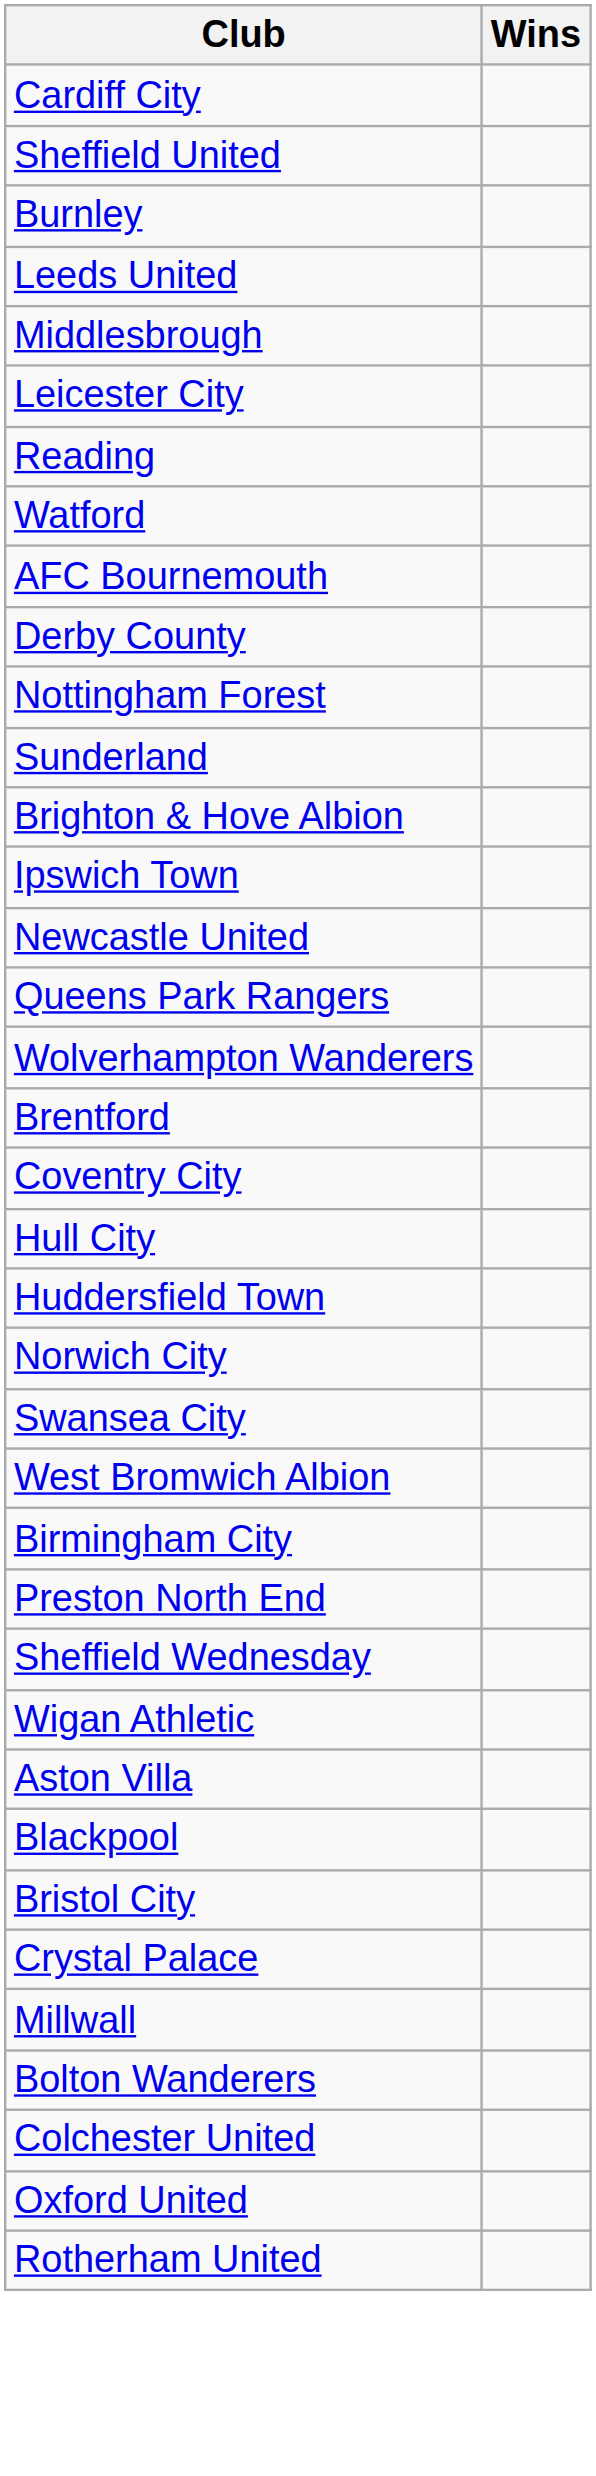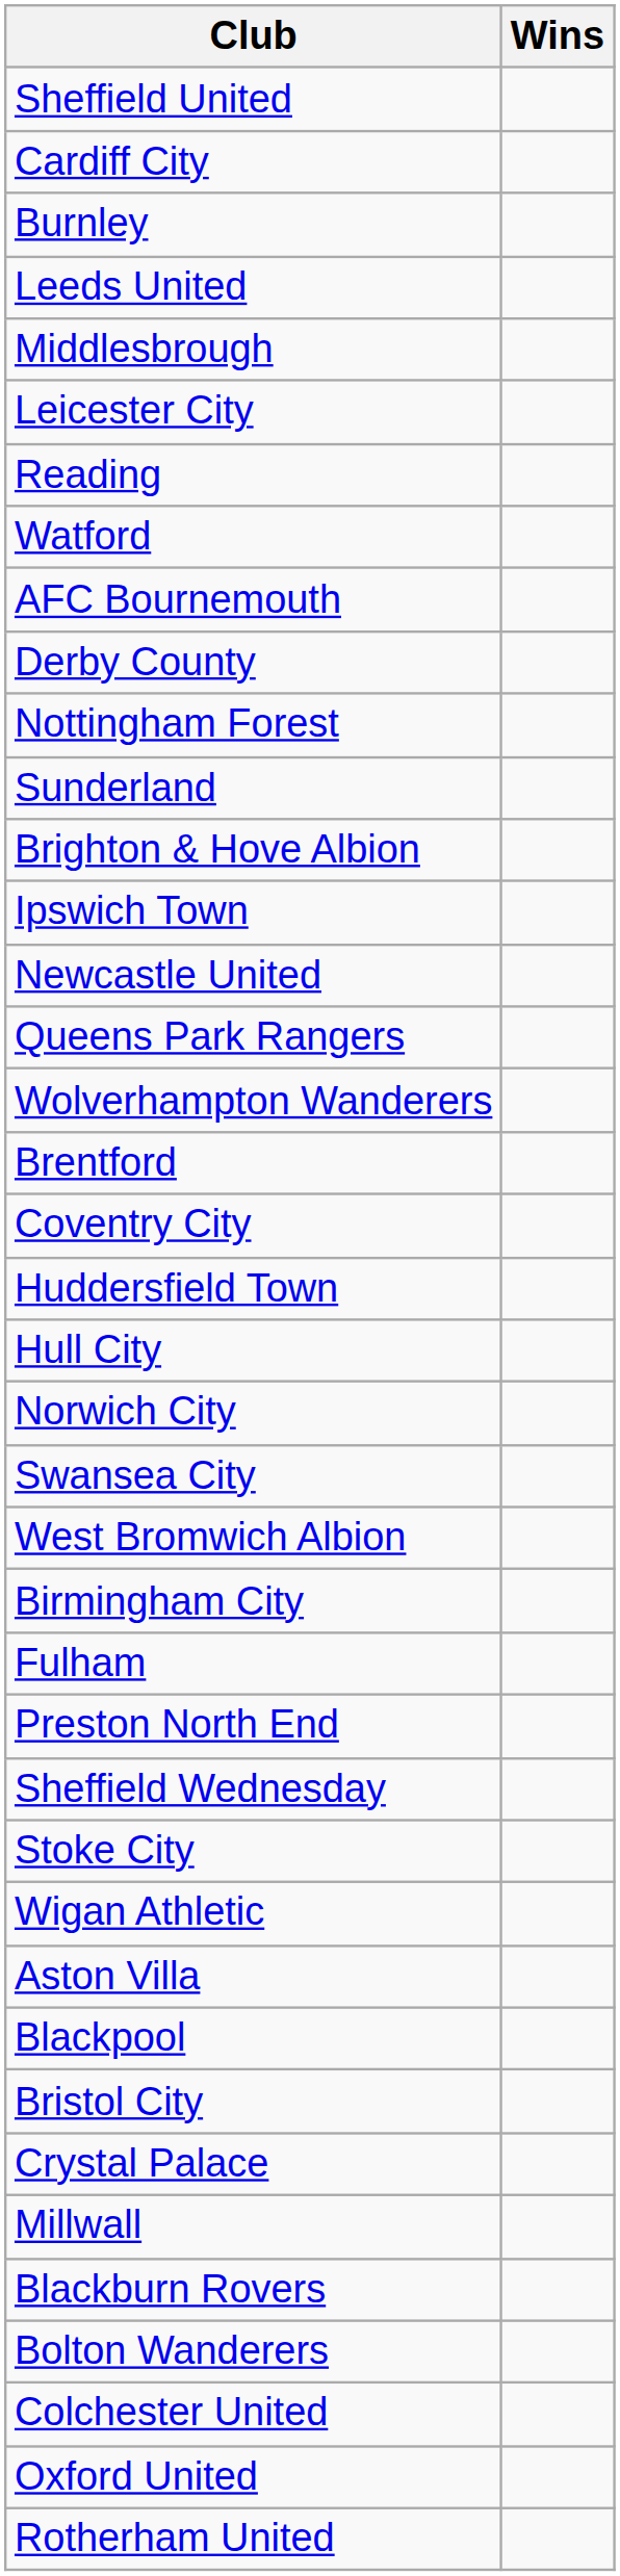 <table class="wikitable sortable">
 <tr>
 <th>Club</th>
 <th>Wins</th>
 </tr>
 <tr>
-<td><a href='#'>Cardiff City</a></td>
+<td><a href='#'>Sheffield United</a></td>
 <td style="text-align:center;"></td>
 </tr>
 <tr>
-<td><a href='#'>Sheffield United</a></td>
+<td><a href='#'>Cardiff City</a></td>
 <td style="text-align:center;"></td>
 </tr>
 <tr>
 <td><a href='#'>Burnley</a></td>
 <td style="text-align:center;"></td>
 </tr>
 <tr>
 <td><a href='#'>Leeds United</a></td>
 <td style="text-align:center;"></td>
 </tr>
 <tr>
 <td><a href='#'>Middlesbrough</a></td>
 <td style="text-align:center;"></td>
 </tr>
 <tr>
 <td><a href='#'>Leicester City</a></td>
 <td style="text-align:center;"></td>
 </tr>
 <tr>
 <td><a href='#'>Reading</a></td>
 <td style="text-align:center;"></td>
 </tr>
 <tr>
 <td><a href='#'>Watford</a></td>
 <td style="text-align:center;"></td>
 </tr>
 <tr>
 <td><a href='#'>AFC Bournemouth</a></td>
 <td style="text-align:center;"></td>
 </tr>
 <tr>
 <td><a href='#'>Derby County</a></td>
 <td style="text-align:center;"></td>
 </tr>
 <tr>
 <td><a href='#'>Nottingham Forest</a></td>
 <td style="text-align:center;"></td>
 </tr>
 <tr>
 <td><a href='#'>Sunderland</a></td>
 <td style="text-align:center;"></td>
 </tr>
 <tr>
 <td><a href='#'>Brighton & Hove Albion</a></td>
 <td style="text-align:center;"></td>
 </tr>
 <tr>
 <td><a href='#'>Ipswich Town</a></td>
 <td style="text-align:center;"></td>
 </tr>
 <tr>
 <td><a href='#'>Newcastle United</a></td>
 <td style="text-align:center;"></td>
 </tr>
 <tr>
 <td><a href='#'>Queens Park Rangers</a></td>
 <td style="text-align:center;"></td>
 </tr>
 <tr>
 <td><a href='#'>Wolverhampton Wanderers</a></td>
 <td style="text-align:center;"></td>
 </tr>
 <tr>
 <td><a href='#'>Brentford</a></td>
 <td style="text-align:center;"></td>
 </tr>
 <tr>
 <td><a href='#'>Coventry City</a></td>
 <td style="text-align:center;"></td>
 </tr>
 <tr>
-<td><a href='#'>Hull City</a></td>
+<td><a href='#'>Huddersfield Town</a></td>
 <td style="text-align:center;"></td>
 </tr>
 <tr>
-<td><a href='#'>Huddersfield Town</a></td>
+<td><a href='#'>Hull City</a></td>
 <td style="text-align:center;"></td>
 </tr>
 <tr>
 <td><a href='#'>Norwich City</a></td>
 <td style="text-align:center;"></td>
 </tr>
 <tr>
 <td><a href='#'>Swansea City</a></td>
 <td style="text-align:center;"></td>
 </tr>
 <tr>
 <td><a href='#'>West Bromwich Albion</a></td>
 <td style="text-align:center;"></td>
 </tr>
 <tr>
 <td><a href='#'>Birmingham City</a></td>
 <td style="text-align:center;"></td>
 </tr>
 <tr>
+<td><a href='#'>Fulham</a></td>
+<td style="text-align:center;"></td>
+</tr>
+<tr>
 <td><a href='#'>Preston North End</a></td>
 <td style="text-align:center;"></td>
 </tr>
 <tr>
 <td><a href='#'>Sheffield Wednesday</a></td>
+<td style="text-align:center;"></td>
+</tr>
+<tr>
+<td><a href='#'>Stoke City</a></td>
 <td style="text-align:center;"></td>
 </tr>
 <tr>
 <td><a href='#'>Wigan Athletic</a></td>
 <td style="text-align:center;"></td>
 </tr>
 <tr>
 <td><a href='#'>Aston Villa</a></td>
 <td style="text-align:center;"></td>
 </tr>
 <tr>
 <td><a href='#'>Blackpool</a></td>
 <td style="text-align:center;"></td>
 </tr>
 <tr>
 <td><a href='#'>Bristol City</a></td>
 <td style="text-align:center;"></td>
 </tr>
 <tr>
 <td><a href='#'>Crystal Palace</a></td>
 <td style="text-align:center;"></td>
 </tr>
 <tr>
 <td><a href='#'>Millwall</a></td>
 <td style="text-align:center;"></td>
 </tr>
 <tr>
+<td><a href='#'>Blackburn Rovers</a></td>
+<td style="text-align:center;"></td>
+</tr>
+<tr>
 <td><a href='#'>Bolton Wanderers</a></td>
 <td style="text-align:center;"></td>
 </tr>
 <tr>
 <td><a href='#'>Colchester United</a></td>
 <td style="text-align:center;"></td>
 </tr>
 <tr>
 <td><a href='#'>Oxford United</a></td>
 <td style="text-align:center;"></td>
 </tr>
 <tr>
 <td><a href='#'>Rotherham United</a></td>
 <td style="text-align:center;"></td>
 </tr>
 </table>
